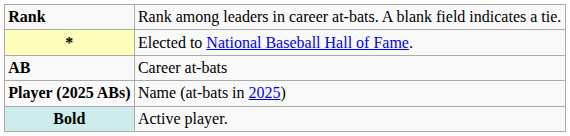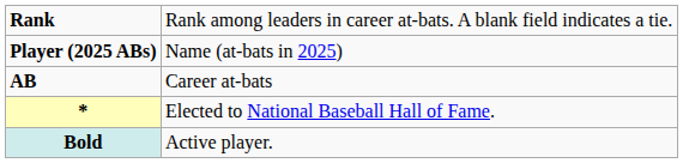 <table class="wikitable">
 <tr>
 <td><strong>Rank</strong></td>
 <td>Rank among leaders in career at-bats.  A blank field indicates a tie.</td>
 </tr>
 <tr>
-<th scope="row" style="background-color:#ffffbb">*</th>
-<td>Elected to <a href='#'>National Baseball Hall of Fame</a>. <br></td>
+<td><strong>Player (2025 ABs)</strong></td>
+<td>Name (at-bats in <a href='#'>2025</a>)</td>
 </tr>
 <tr>
 <td><strong>AB</strong></td>
 <td>Career at-bats</td>
 </tr>
 <tr>
-<td><strong>Player (2025 ABs)</strong></td>
-<td>Name (at-bats in <a href='#'>2025</a>)</td>
+<th scope="row" style="background-color:#ffffbb">*</th>
+<td>Elected to <a href='#'>National Baseball Hall of Fame</a>. <br></td>
 </tr>
 <tr>
 <th scope="row" style="background:#cfecec;"><strong>Bold</strong></th>
 <td>Active player.<br></td>
 </tr>
 </table>
